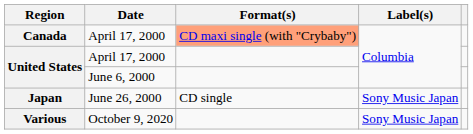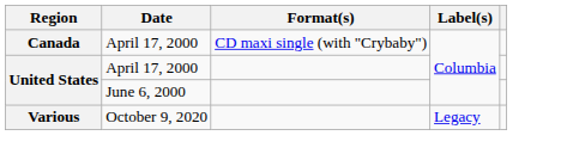 <table class="wikitable sortable plainrowheaders">
 <tr>
 <th scope="col">Region</th>
 <th scope="col">Date</th>
 <th scope="col">Format(s)</th>
 <th scope="col">Label(s)</th>
 <th scope="col"></th>
 </tr>
 <tr>
 <th scope="row">Canada</th>
 <td>April 17, 2000</td>
-<td style="background: lightsalmon;"><a href='#'>CD maxi single</a> (with "Crybaby")</td>
+<td><a href='#'>CD maxi single</a> (with "Crybaby")</td>
 <td rowspan="3"><a href='#'>Columbia</a></td>
 <td></td>
 </tr>
 <tr>
 <th scope="row" rowspan="2">United States</th>
 <td>April 17, 2000</td>
 <td></td>
 <td></td>
 </tr>
 <tr>
 <td>June 6, 2000</td>
 <td></td>
 <td></td>
 </tr>
 <tr>
-<th scope="row">Japan</th>
-<td>June 26, 2000</td>
-<td>CD single</td>
-<td><a href='#'>Sony Music Japan</a></td>
-<td></td>
-</tr>
-<tr>
 <th scope="row">Various</th>
 <td>October 9, 2020</td>
 <td></td>
-<td><a href='#'>Sony Music Japan</a></td>
+<td><a href='#'>Legacy</a></td>
 <td></td>
 </tr>
 </table>
